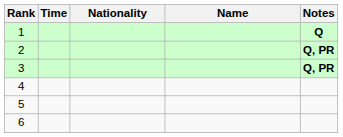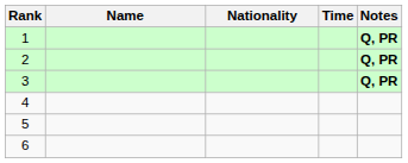 <table class="wikitable sortable" style="text-align:center">
 <tr>
 <th>Rank</th>
+<th style="width:180px">Name</th>
+<th style="width:125px">Nationality</th>
 <th>Time</th>
-<th style="width:125px">Nationality</th>
-<th style="width:180px">Name</th>
 <th>Notes</th>
 </tr>
 <tr style="background:#cfc;">
 <td>1</td>
-<td></td>
 <td style="text-align:left;"></td>
 <td style="text-align:left;"></td>
-<td><strong>Q</strong></td>
+<td></td>
+<td><strong>Q, PR</strong></td>
 </tr>
 <tr style="background:#cfc;">
 <td>2</td>
-<td></td>
 <td style="text-align:left;"></td>
 <td style="text-align:left;"></td>
+<td></td>
 <td><strong>Q, PR</strong></td>
 </tr>
 <tr style="background:#cfc;">
 <td>3</td>
-<td></td>
 <td style="text-align:left;"></td>
 <td style="text-align:left;"></td>
+<td></td>
 <td><strong>Q, PR</strong></td>
 </tr>
 <tr>
 <td>4</td>
-<td></td>
 <td style="text-align:left;"></td>
 <td style="text-align:left;"></td>
+<td></td>
 <td></td>
 </tr>
 <tr>
 <td>5</td>
-<td></td>
 <td style="text-align:left;"></td>
 <td style="text-align:left;"></td>
+<td></td>
 <td></td>
 </tr>
 <tr>
 <td>6</td>
-<td></td>
 <td style="text-align:left;"></td>
 <td style="text-align:left;"></td>
 <td></td>
+<td></td>
 </tr>
 </table>
